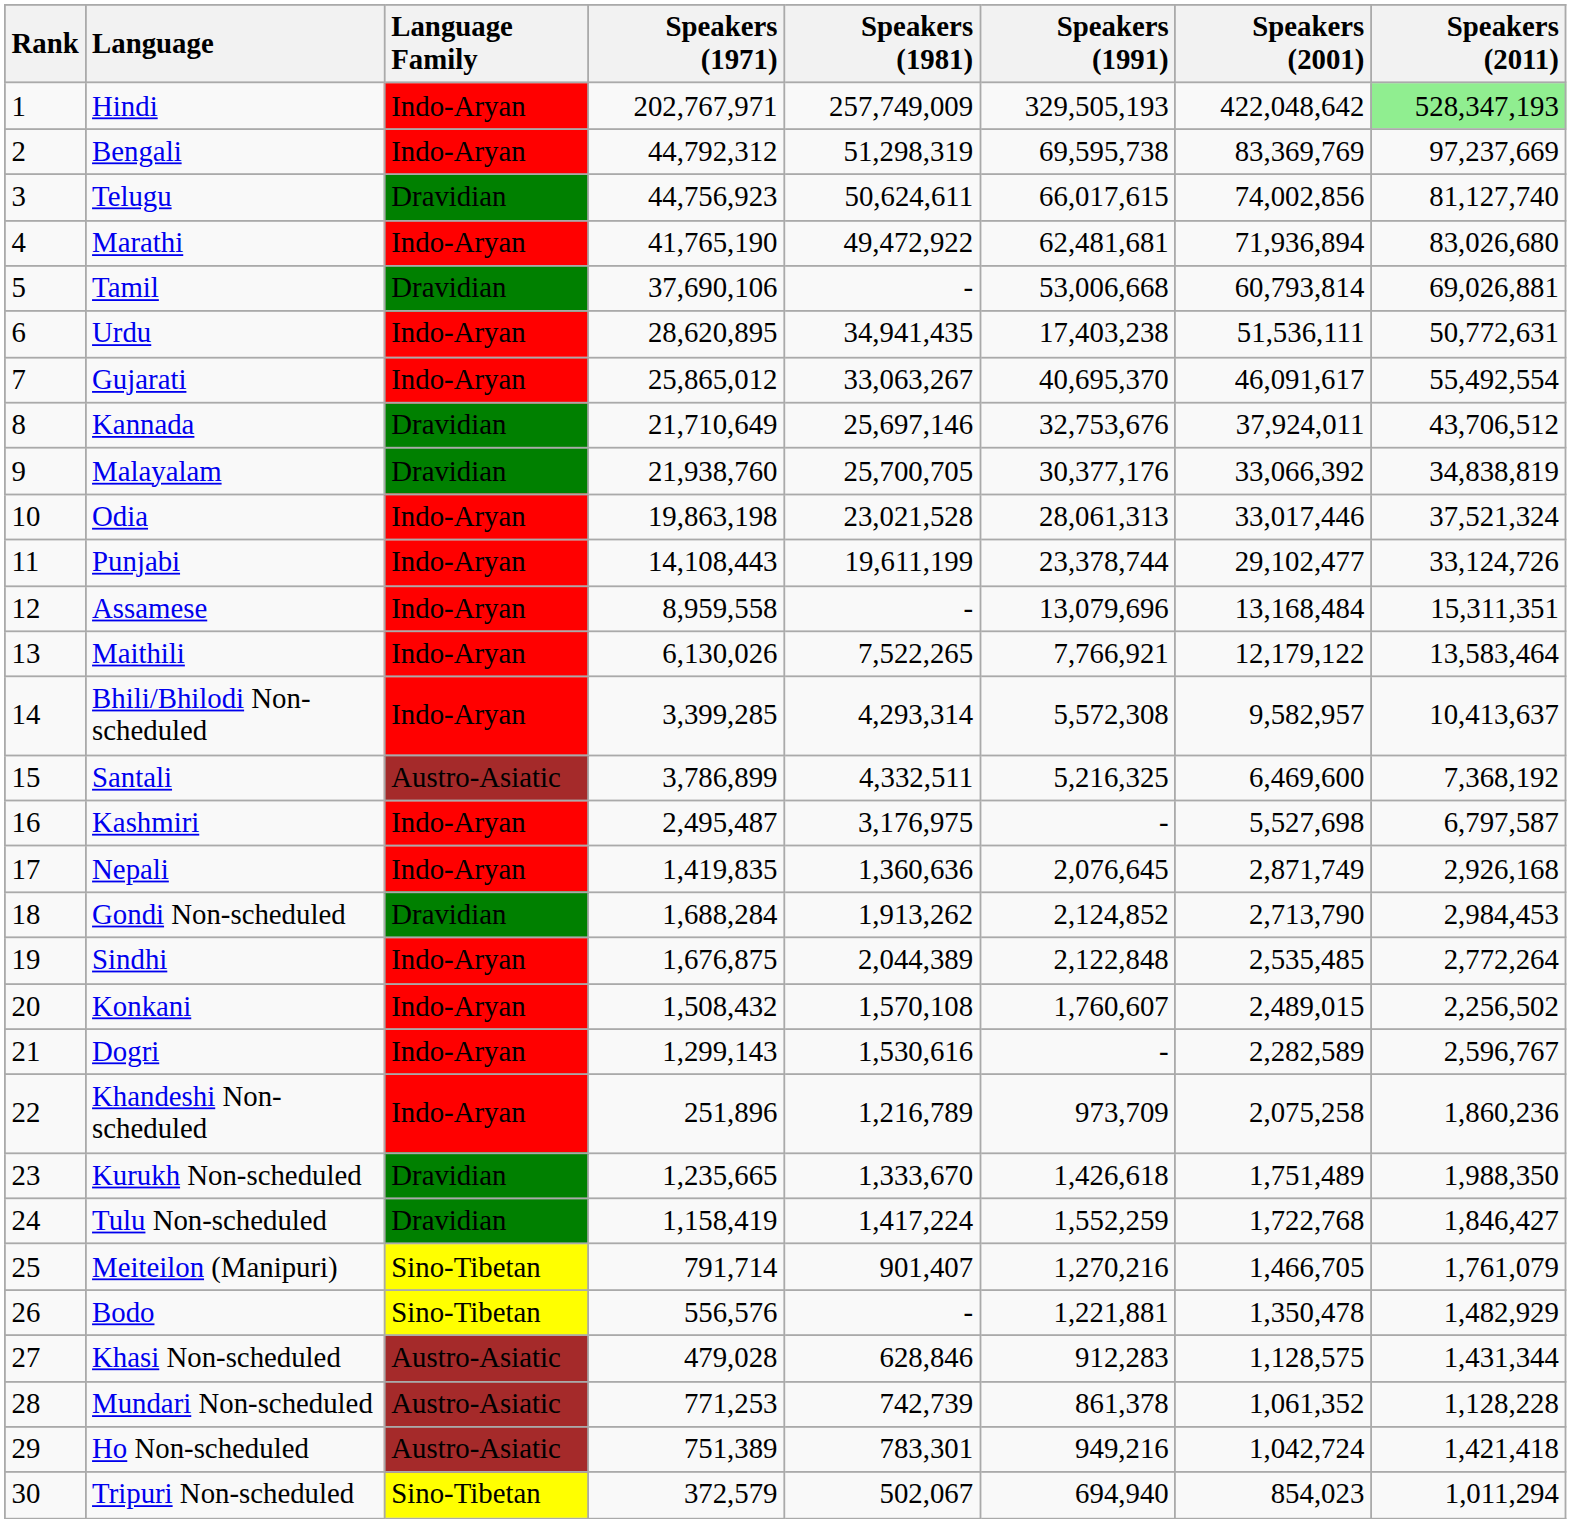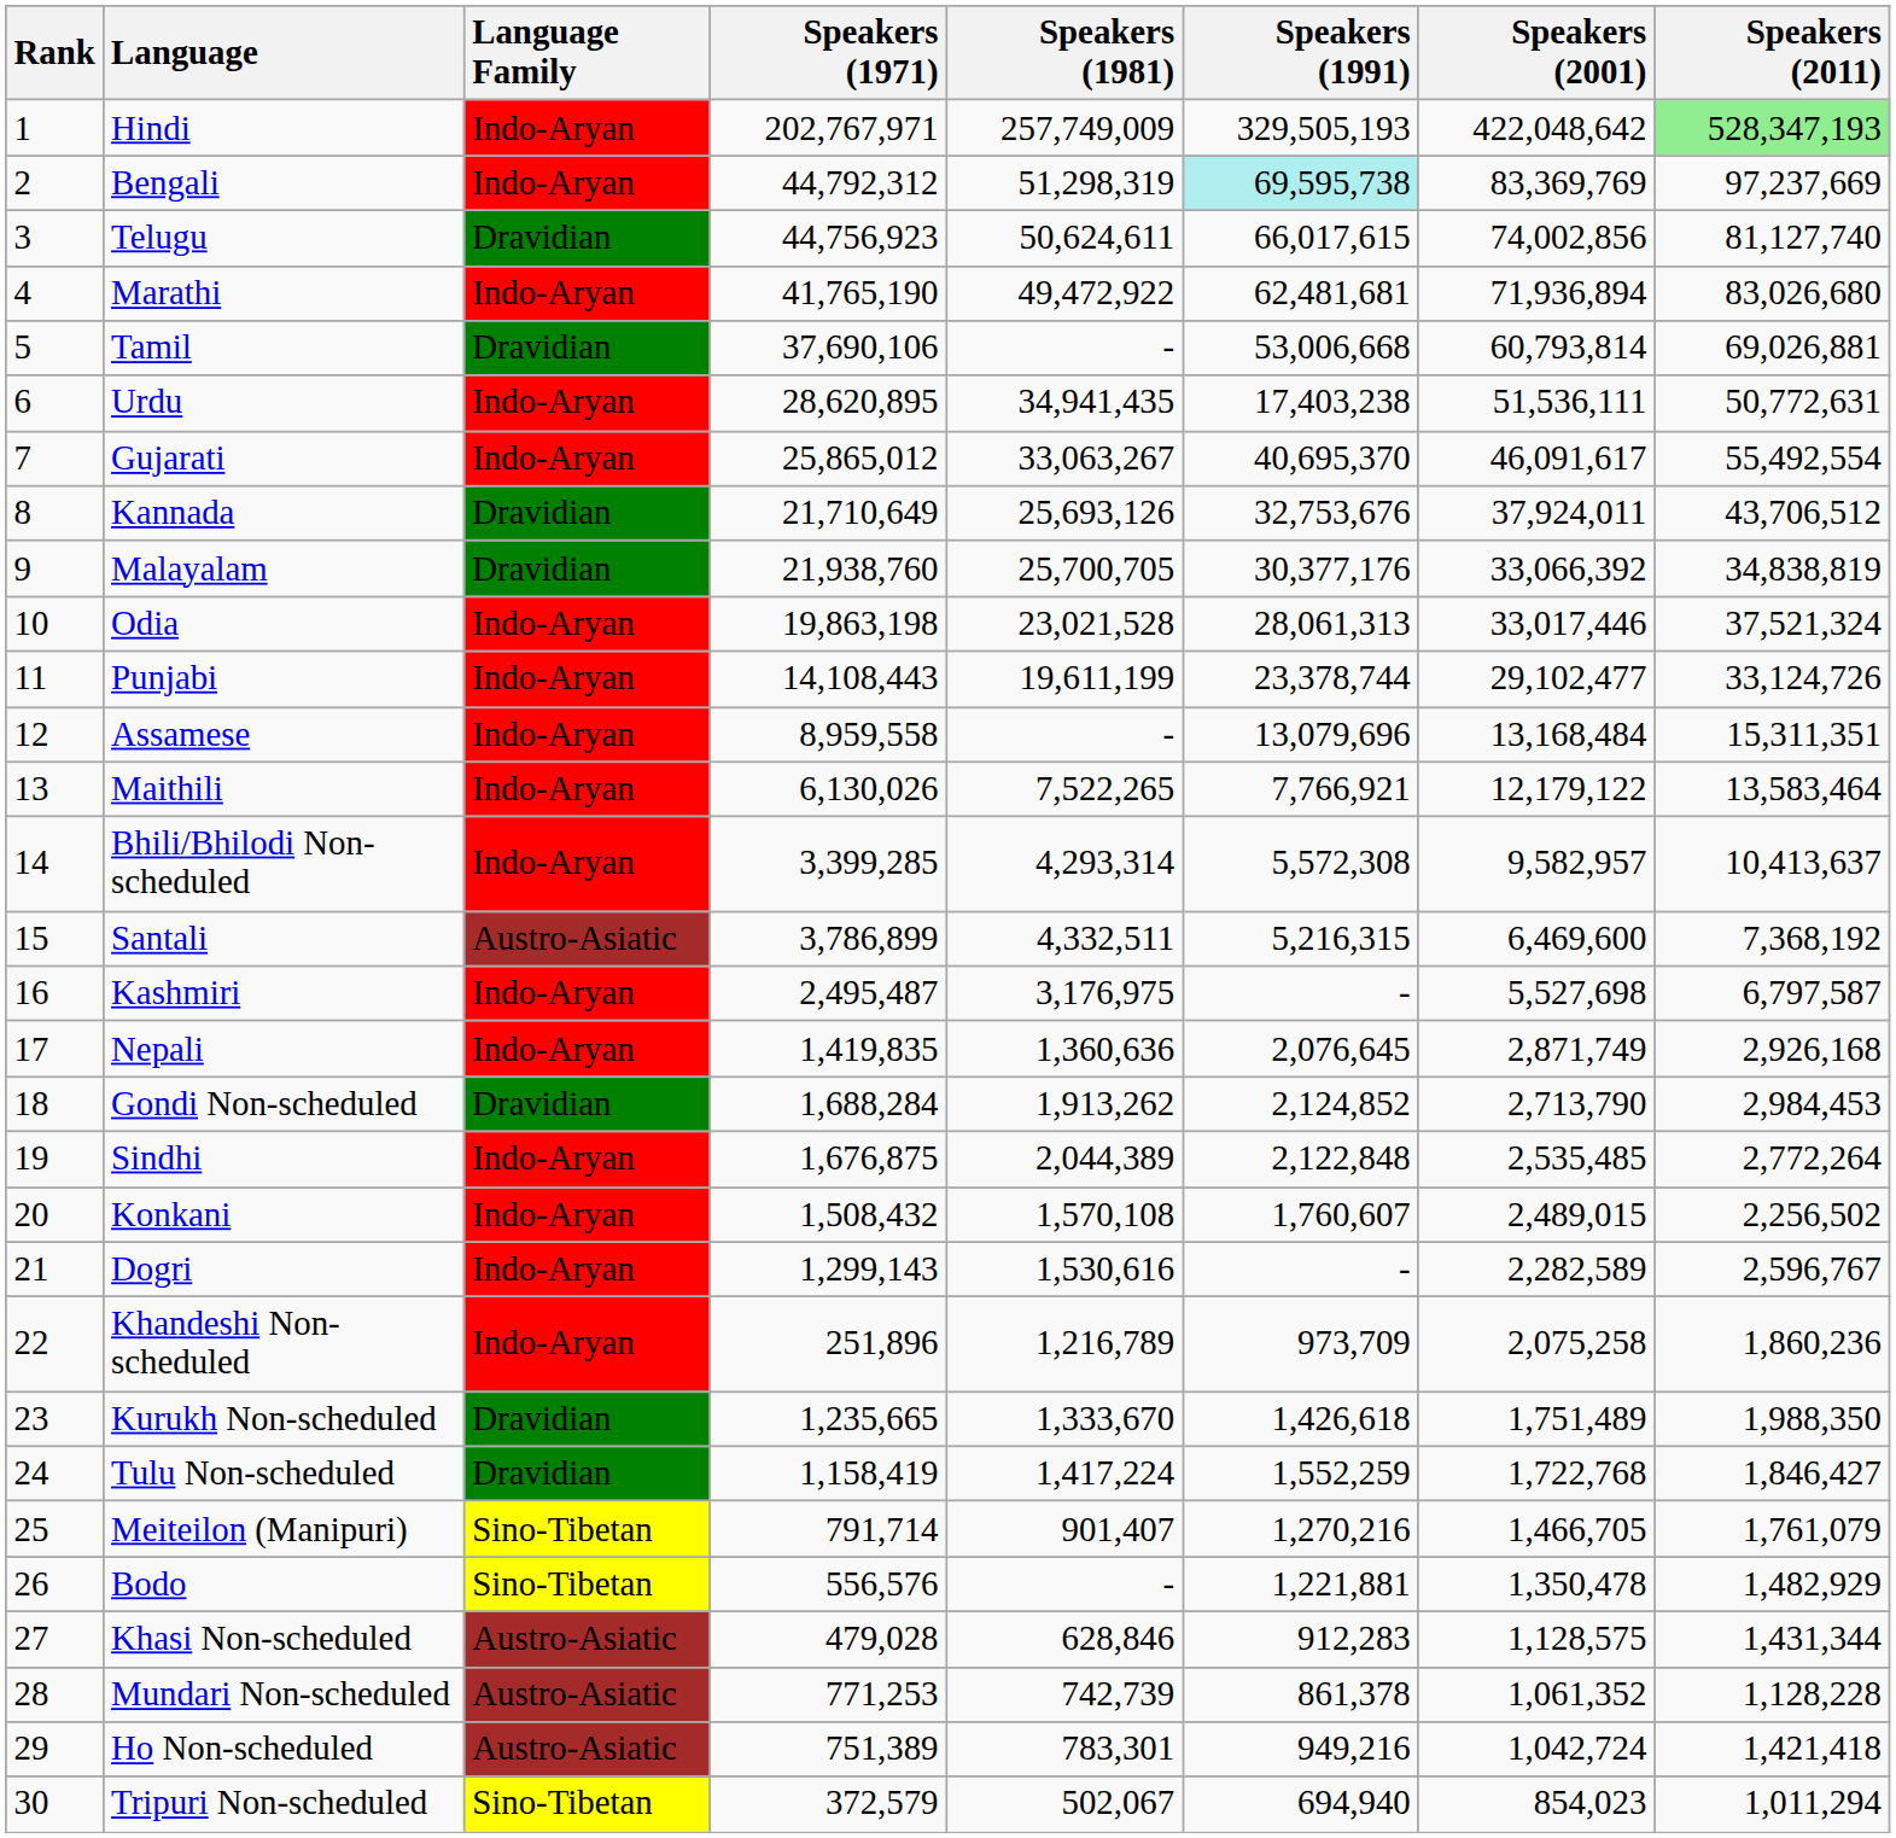 <table class="wikitable sortable">
 <tr>
 <th scope="col" style="text-align: left;">Rank</th>
 <th scope="col" style="text-align: left;">Language</th>
 <th scope="col" style="text-align: left;">Language Family</th>
 <th scope="col" style="text-align: right;">Speakers (1971)</th>
 <th scope="col" style="text-align: right;">Speakers (1981)</th>
 <th scope="col" style="text-align: right;">Speakers (1991)</th>
 <th scope="col" style="text-align: right;">Speakers (2001)</th>
 <th scope="col" style="text-align: right;">Speakers (2011)</th>
 </tr>
 <tr>
 <td>1</td>
 <td><a href='#'>Hindi</a></td>
 <td bgcolor="red"><span>Indo-Aryan</span></td>
 <td style="text-align: right;">202,767,971</td>
 <td style="text-align: right;">257,749,009</td>
 <td style="text-align: right;">329,505,193</td>
 <td style="text-align: right;">422,048,642</td>
 <td style="background: lightgreen; text-align: right;">528,347,193</td>
 </tr>
 <tr>
 <td>2</td>
 <td><a href='#'>Bengali</a></td>
 <td bgcolor="red"><span>Indo-Aryan</span></td>
 <td style="text-align: right;">44,792,312</td>
 <td style="text-align: right;">51,298,319</td>
-<td style="text-align: right;">69,595,738</td>
+<td style="background: paleturquoise; text-align: right;">69,595,738</td>
 <td style="text-align: right;">83,369,769</td>
 <td style="text-align: right;">97,237,669</td>
 </tr>
 <tr>
 <td>3</td>
 <td><a href='#'>Telugu</a></td>
 <td bgcolor="green"><span>Dravidian</span></td>
 <td style="text-align: right;">44,756,923</td>
 <td style="text-align: right;">50,624,611</td>
 <td style="text-align: right;">66,017,615</td>
 <td style="text-align: right;">74,002,856</td>
 <td style="text-align: right;">81,127,740</td>
 </tr>
 <tr>
 <td>4</td>
 <td><a href='#'>Marathi</a></td>
 <td bgcolor="red"><span>Indo-Aryan</span></td>
 <td style="text-align: right;">41,765,190</td>
 <td style="text-align: right;">49,472,922</td>
 <td style="text-align: right;">62,481,681</td>
 <td style="text-align: right;">71,936,894</td>
 <td style="text-align: right;">83,026,680</td>
 </tr>
 <tr>
 <td>5</td>
 <td><a href='#'>Tamil</a></td>
 <td bgcolor="green"><span>Dravidian</span></td>
 <td style="text-align: right;">37,690,106</td>
 <td style="text-align: right;">-</td>
 <td style="text-align: right;">53,006,668</td>
 <td style="text-align: right;">60,793,814</td>
 <td style="text-align: right;">69,026,881</td>
 </tr>
 <tr>
 <td>6</td>
 <td><a href='#'>Urdu</a></td>
 <td bgcolor="red"><span>Indo-Aryan</span></td>
 <td style="text-align: right;">28,620,895</td>
 <td style="text-align: right;">34,941,435</td>
 <td style="text-align: right;">17,403,238</td>
 <td style="text-align: right;">51,536,111</td>
 <td style="text-align: right;">50,772,631</td>
 </tr>
 <tr>
 <td>7</td>
 <td><a href='#'>Gujarati</a></td>
 <td bgcolor="red"><span>Indo-Aryan</span></td>
 <td style="text-align: right;">25,865,012</td>
 <td style="text-align: right;">33,063,267</td>
 <td style="text-align: right;">40,695,370</td>
 <td style="text-align: right;">46,091,617</td>
 <td style="text-align: right;">55,492,554</td>
 </tr>
 <tr>
 <td>8</td>
 <td><a href='#'>Kannada</a></td>
 <td bgcolor="green"><span>Dravidian</span></td>
 <td style="text-align: right;">21,710,649</td>
-<td style="text-align: right;">25,697,146</td>
+<td style="text-align: right;">25,693,126</td>
 <td style="text-align: right;">32,753,676</td>
 <td style="text-align: right;">37,924,011</td>
 <td style="text-align: right;">43,706,512</td>
 </tr>
 <tr>
 <td>9</td>
 <td><a href='#'>Malayalam</a></td>
 <td bgcolor="green"><span>Dravidian</span></td>
 <td style="text-align: right;">21,938,760</td>
 <td style="text-align: right;">25,700,705</td>
 <td style="text-align: right;">30,377,176</td>
 <td style="text-align: right;">33,066,392</td>
 <td style="text-align: right;">34,838,819</td>
 </tr>
 <tr>
 <td>10</td>
 <td><a href='#'>Odia</a></td>
 <td bgcolor="red"><span>Indo-Aryan</span></td>
 <td style="text-align: right;">19,863,198</td>
 <td style="text-align: right;">23,021,528</td>
 <td style="text-align: right;">28,061,313</td>
 <td style="text-align: right;">33,017,446</td>
 <td style="text-align: right;">37,521,324</td>
 </tr>
 <tr>
 <td>11</td>
 <td><a href='#'>Punjabi</a></td>
 <td bgcolor="red"><span>Indo-Aryan</span></td>
 <td style="text-align: right;">14,108,443</td>
 <td style="text-align: right;">19,611,199</td>
 <td style="text-align: right;">23,378,744</td>
 <td style="text-align: right;">29,102,477</td>
 <td style="text-align: right;">33,124,726</td>
 </tr>
 <tr>
 <td>12</td>
 <td><a href='#'>Assamese</a></td>
 <td bgcolor="red"><span>Indo-Aryan</span></td>
 <td style="text-align: right;">8,959,558</td>
 <td style="text-align: right;">-</td>
 <td style="text-align: right;">13,079,696</td>
 <td style="text-align: right;">13,168,484</td>
 <td style="text-align: right;">15,311,351</td>
 </tr>
 <tr>
 <td>13</td>
 <td><a href='#'>Maithili</a></td>
 <td bgcolor="red"><span>Indo-Aryan</span></td>
 <td style="text-align: right;">6,130,026</td>
 <td style="text-align: right;">7,522,265</td>
 <td style="text-align: right;">7,766,921</td>
 <td style="text-align: right;">12,179,122</td>
 <td style="text-align: right;">13,583,464</td>
 </tr>
 <tr>
 <td>14</td>
 <td><a href='#'>Bhili/Bhilodi</a> Non-scheduled</td>
 <td bgcolor="red"><span>Indo-Aryan</span></td>
 <td style="text-align: right;">3,399,285</td>
 <td style="text-align: right;">4,293,314</td>
 <td style="text-align: right;">5,572,308</td>
 <td style="text-align: right;">9,582,957</td>
 <td style="text-align: right;">10,413,637</td>
 </tr>
 <tr>
 <td>15</td>
 <td><a href='#'>Santali</a></td>
 <td bgcolor="brown"><span>Austro-Asiatic</span></td>
 <td style="text-align: right;">3,786,899</td>
 <td style="text-align: right;">4,332,511</td>
-<td style="text-align: right;">5,216,325</td>
+<td style="text-align: right;">5,216,315</td>
 <td style="text-align: right;">6,469,600</td>
 <td style="text-align: right;">7,368,192</td>
 </tr>
 <tr>
 <td>16</td>
 <td><a href='#'>Kashmiri</a></td>
 <td bgcolor="red"><span>Indo-Aryan</span></td>
 <td style="text-align: right;">2,495,487</td>
 <td style="text-align: right;">3,176,975</td>
 <td style="text-align: right;">-</td>
 <td style="text-align: right;">5,527,698</td>
 <td style="text-align: right;">6,797,587</td>
 </tr>
 <tr>
 <td>17</td>
 <td><a href='#'>Nepali</a></td>
 <td bgcolor="red"><span>Indo-Aryan</span></td>
 <td style="text-align: right;">1,419,835</td>
 <td style="text-align: right;">1,360,636</td>
 <td style="text-align: right;">2,076,645</td>
 <td style="text-align: right;">2,871,749</td>
 <td style="text-align: right;">2,926,168</td>
 </tr>
 <tr>
 <td>18</td>
 <td><a href='#'>Gondi</a> Non-scheduled</td>
 <td bgcolor="green"><span>Dravidian</span></td>
 <td style="text-align: right;">1,688,284</td>
 <td style="text-align: right;">1,913,262</td>
 <td style="text-align: right;">2,124,852</td>
 <td style="text-align: right;">2,713,790</td>
 <td style="text-align: right;">2,984,453</td>
 </tr>
 <tr>
 <td>19</td>
 <td><a href='#'>Sindhi</a></td>
 <td bgcolor="red"><span>Indo-Aryan</span></td>
 <td style="text-align: right;">1,676,875</td>
 <td style="text-align: right;">2,044,389</td>
 <td style="text-align: right;">2,122,848</td>
 <td style="text-align: right;">2,535,485</td>
 <td style="text-align: right;">2,772,264</td>
 </tr>
 <tr>
 <td>20</td>
 <td><a href='#'>Konkani</a></td>
 <td bgcolor="red"><span>Indo-Aryan</span></td>
 <td style="text-align: right;">1,508,432</td>
 <td style="text-align: right;">1,570,108</td>
 <td style="text-align: right;">1,760,607</td>
 <td style="text-align: right;">2,489,015</td>
 <td style="text-align: right;">2,256,502</td>
 </tr>
 <tr>
 <td>21</td>
 <td><a href='#'>Dogri</a></td>
 <td bgcolor="red"><span>Indo-Aryan</span></td>
 <td style="text-align: right;">1,299,143</td>
 <td style="text-align: right;">1,530,616</td>
 <td style="text-align: right;">-</td>
 <td style="text-align: right;">2,282,589</td>
 <td style="text-align: right;">2,596,767</td>
 </tr>
 <tr>
 <td>22</td>
 <td><a href='#'>Khandeshi</a> Non-scheduled</td>
 <td bgcolor="red"><span>Indo-Aryan</span></td>
 <td style="text-align: right;">251,896</td>
 <td style="text-align: right;">1,216,789</td>
 <td style="text-align: right;">973,709</td>
 <td style="text-align: right;">2,075,258</td>
 <td style="text-align: right;">1,860,236</td>
 </tr>
 <tr>
 <td>23</td>
 <td><a href='#'>Kurukh</a> Non-scheduled</td>
 <td bgcolor="green"><span>Dravidian</span></td>
 <td style="text-align: right;">1,235,665</td>
 <td style="text-align: right;">1,333,670</td>
 <td style="text-align: right;">1,426,618</td>
 <td style="text-align: right;">1,751,489</td>
 <td style="text-align: right;">1,988,350</td>
 </tr>
 <tr>
 <td>24</td>
 <td><a href='#'>Tulu</a> Non-scheduled</td>
 <td bgcolor="green"><span>Dravidian</span></td>
 <td style="text-align: right;">1,158,419</td>
 <td style="text-align: right;">1,417,224</td>
 <td style="text-align: right;">1,552,259</td>
 <td style="text-align: right;">1,722,768</td>
 <td style="text-align: right;">1,846,427</td>
 </tr>
 <tr>
 <td>25</td>
 <td><a href='#'>Meiteilon</a> (Manipuri)</td>
 <td bgcolor="yellow"><span>Sino-Tibetan</span></td>
 <td style="text-align: right;">791,714</td>
 <td style="text-align: right;">901,407</td>
 <td style="text-align: right;">1,270,216</td>
 <td style="text-align: right;">1,466,705</td>
 <td style="text-align: right;">1,761,079</td>
 </tr>
 <tr>
 <td>26</td>
 <td><a href='#'>Bodo</a></td>
 <td bgcolor="yellow"><span>Sino-Tibetan</span></td>
 <td style="text-align: right;">556,576</td>
 <td style="text-align: right;">-</td>
 <td style="text-align: right;">1,221,881</td>
 <td style="text-align: right;">1,350,478</td>
 <td style="text-align: right;">1,482,929</td>
 </tr>
 <tr>
 <td>27</td>
 <td><a href='#'>Khasi</a> Non-scheduled</td>
 <td bgcolor="brown"><span>Austro-Asiatic</span></td>
 <td style="text-align: right;">479,028</td>
 <td style="text-align: right;">628,846</td>
 <td style="text-align: right;">912,283</td>
 <td style="text-align: right;">1,128,575</td>
 <td style="text-align: right;">1,431,344</td>
 </tr>
 <tr>
 <td>28</td>
 <td><a href='#'>Mundari</a> Non-scheduled</td>
 <td bgcolor="brown"><span>Austro-Asiatic</span></td>
 <td style="text-align: right;">771,253</td>
 <td style="text-align: right;">742,739</td>
 <td style="text-align: right;">861,378</td>
 <td style="text-align: right;">1,061,352</td>
 <td style="text-align: right;">1,128,228</td>
 </tr>
 <tr>
 <td>29</td>
 <td><a href='#'>Ho</a> Non-scheduled</td>
 <td bgcolor="brown"><span>Austro-Asiatic</span></td>
 <td style="text-align: right;">751,389</td>
 <td style="text-align: right;">783,301</td>
 <td style="text-align: right;">949,216</td>
 <td style="text-align: right;">1,042,724</td>
 <td style="text-align: right;">1,421,418</td>
 </tr>
 <tr>
 <td>30</td>
 <td><a href='#'>Tripuri</a> Non-scheduled</td>
 <td bgcolor="yellow"><span>Sino-Tibetan</span></td>
 <td style="text-align: right;">372,579</td>
 <td style="text-align: right;">502,067</td>
 <td style="text-align: right;">694,940</td>
 <td style="text-align: right;">854,023</td>
 <td style="text-align: right;">1,011,294</td>
 </tr>
 </table>
